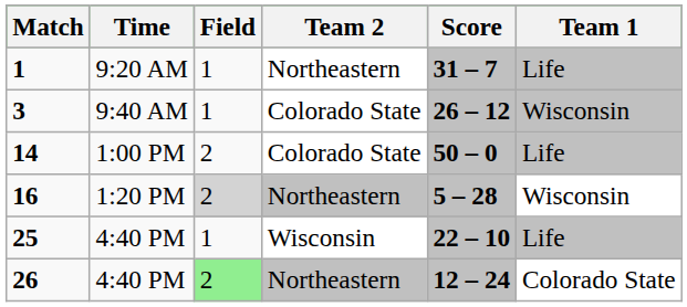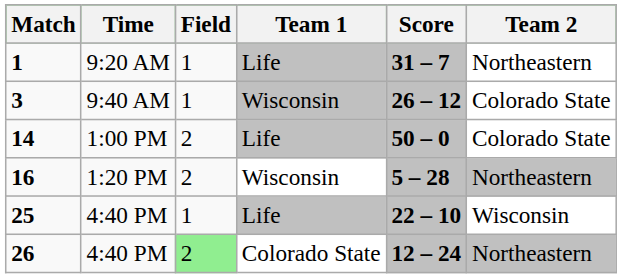 <table class="wikitable" style="margin:0.5em auto; font-size:95%">
 <tr bgcolor="#008B00">
 <th>Match</th>
 <th>Time</th>
 <th>Field</th>
+<th>Team 1</th>
+<th>Score</th>
 <th>Team 2</th>
-<th>Score</th>
-<th>Team 1</th>
 </tr>
 <tr>
 <td><strong>1</strong></td>
 <td>9:20 AM</td>
 <td>1</td>
+<td bgcolor="silver">Life</td>
+<td bgcolor="silver"><strong>31 – 7</strong></td>
 <td bgcolor="white">Northeastern</td>
-<td bgcolor="silver"><strong>31 – 7</strong></td>
-<td bgcolor="silver">Life</td>
 </tr>
 <tr>
 <td><strong>3</strong></td>
 <td>9:40 AM</td>
 <td>1</td>
+<td bgcolor="silver">Wisconsin</td>
+<td bgcolor="silver"><strong>26 – 12</strong></td>
 <td bgcolor="white">Colorado State</td>
-<td bgcolor="silver"><strong>26 – 12</strong></td>
-<td bgcolor="silver">Wisconsin</td>
 </tr>
 <tr>
 <td><strong>14</strong></td>
 <td>1:00 PM</td>
 <td>2</td>
+<td bgcolor="silver">Life</td>
+<td bgcolor="silver"><strong>50 – 0</strong></td>
 <td bgcolor="white">Colorado State</td>
-<td bgcolor="silver"><strong>50 – 0</strong></td>
-<td bgcolor="silver">Life</td>
 </tr>
 <tr>
 <td><strong>16</strong></td>
 <td>1:20 PM</td>
-<td style="background: lightgrey;">2</td>
+<td>2</td>
+<td bgcolor="white">Wisconsin</td>
+<td bgcolor="silver"><strong>5 – 28</strong></td>
 <td bgcolor="silver">Northeastern</td>
-<td bgcolor="silver"><strong>5 – 28</strong></td>
-<td bgcolor="white">Wisconsin</td>
 </tr>
 <tr>
 <td><strong>25</strong></td>
 <td>4:40 PM</td>
 <td>1</td>
+<td bgcolor="silver">Life</td>
+<td bgcolor="silver"><strong>22 – 10</strong></td>
 <td bgcolor="white">Wisconsin</td>
-<td bgcolor="silver"><strong>22 – 10</strong></td>
-<td bgcolor="silver">Life</td>
 </tr>
 <tr>
 <td><strong>26</strong></td>
 <td>4:40 PM</td>
 <td style="background: lightgreen;">2</td>
+<td bgcolor="white">Colorado State</td>
+<td bgcolor="silver"><strong>12 – 24</strong></td>
 <td bgcolor="silver">Northeastern</td>
-<td bgcolor="silver"><strong>12 – 24</strong></td>
-<td bgcolor="white">Colorado State</td>
 </tr>
 </table>
